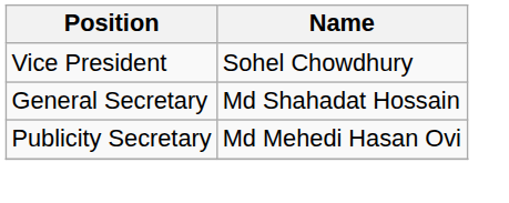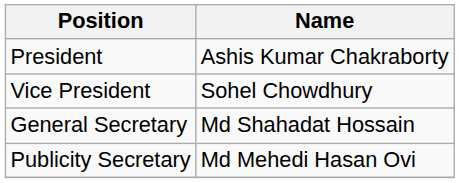 <table class="wikitable" style="text-align:left;margin-left:1em;float:center">
 <tr>
 <th>Position</th>
 <th>Name</th>
+</tr>
+<tr>
+<td>President</td>
+<td> Ashis Kumar Chakraborty</td>
 </tr>
 <tr>
 <td>Vice President</td>
 <td> Sohel Chowdhury</td>
 </tr>
 <tr>
 <td>General Secretary</td>
 <td> Md Shahadat Hossain</td>
 </tr>
 <tr>
 <td>Publicity Secretary</td>
 <td> Md Mehedi Hasan Ovi</td>
 </tr>
 <tr>
 </tr>
 </table>
